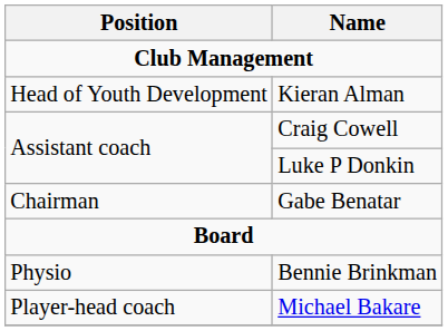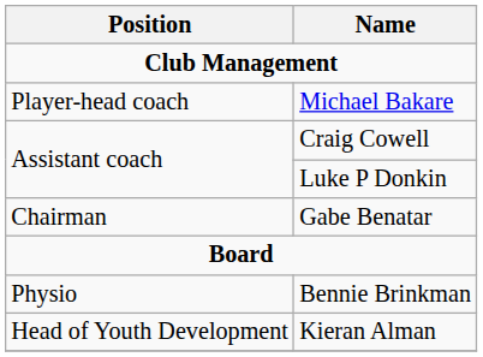 <table class="wikitable sortable" style="text-align:center;">
 <tr>
 <th>Position</th>
 <th>Name</th>
 </tr>
 <tr>
 <td colspan="2"><strong>Club Management</strong></td>
 </tr>
 <tr>
-<td align="left">Head of Youth Development</td>
-<td align="left"> Kieran Alman</td>
+<td align="left">Player-head coach</td>
+<td align="left"> <a href='#'>Michael Bakare</a></td>
 </tr>
 <tr>
 <td rowspan=2 align="left">Assistant coach</td>
 <td align="left"> Craig Cowell</td>
 </tr>
 <tr>
 <td align="left"> Luke P Donkin</td>
 </tr>
 <tr>
 <td align="left">Chairman</td>
 <td align="left"> Gabe Benatar</td>
 </tr>
 <tr>
 <td colspan="2"><strong>Board</strong></td>
 </tr>
 <tr>
 <td align="left">Physio</td>
 <td align="left"> Bennie Brinkman</td>
 </tr>
 <tr>
-<td align="left">Player-head coach</td>
-<td align="left"> <a href='#'>Michael Bakare</a></td>
+<td align="left">Head of Youth Development</td>
+<td align="left"> Kieran Alman</td>
 </tr>
 <tr>
 </tr>
 </table>
